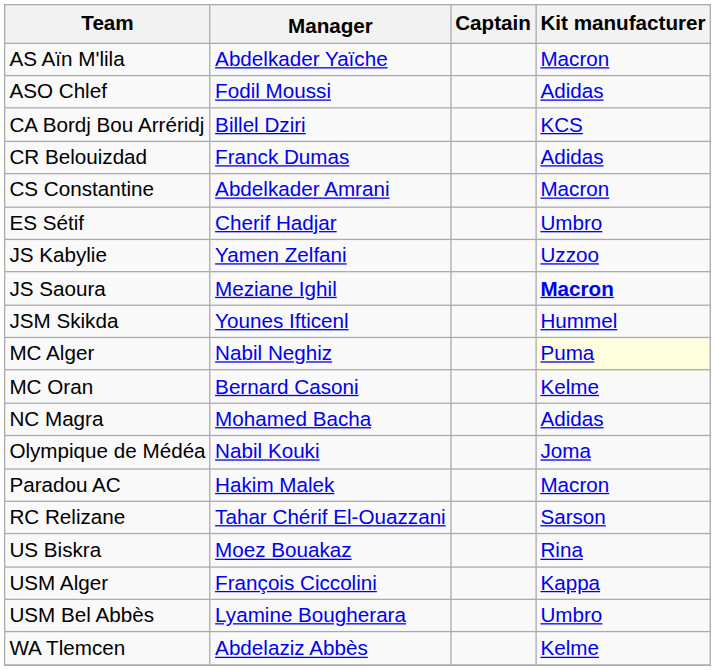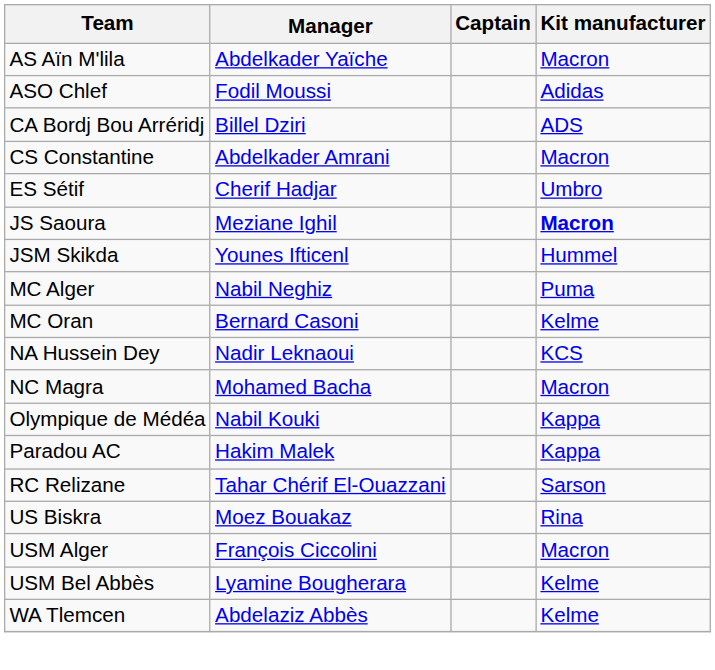 <table class="wikitable sortable" style="text-align:left;">
 <tr>
 <th>Team</th>
 <th>Manager<sup></sup></th>
 <th>Captain</th>
 <th>Kit manufacturer</th>
 </tr>
 <tr>
 <td>AS Aïn M'lila</td>
 <td> <a href='#'>Abdelkader Yaïche</a></td>
 <td> </td>
 <td><a href='#'>Macron</a></td>
 </tr>
 <tr>
 <td>ASO Chlef</td>
 <td> <a href='#'>Fodil Moussi</a></td>
 <td> </td>
 <td><a href='#'>Adidas</a></td>
 </tr>
 <tr>
 <td>CA Bordj Bou Arréridj</td>
 <td> <a href='#'>Billel Dziri</a></td>
 <td> </td>
-<td><a href='#'>KCS</a></td>
-</tr>
-<tr>
-<td>CR Belouizdad</td>
-<td> <a href='#'>Franck Dumas</a></td>
-<td> </td>
-<td><a href='#'>Adidas</a></td>
+<td><a href='#'>ADS</a></td>
 </tr>
 <tr>
 <td>CS Constantine</td>
 <td> <a href='#'>Abdelkader Amrani</a></td>
 <td> </td>
 <td><a href='#'>Macron</a></td>
 </tr>
 <tr>
 <td>ES Sétif</td>
 <td> <a href='#'>Cherif Hadjar</a></td>
 <td> </td>
 <td><a href='#'>Umbro</a></td>
-</tr>
-<tr>
-<td>JS Kabylie</td>
-<td> <a href='#'>Yamen Zelfani</a></td>
-<td> </td>
-<td><a href='#'>Uzzoo</a></td>
 </tr>
 <tr>
 <td>JS Saoura</td>
 <td> <a href='#'>Meziane Ighil</a></td>
 <td> </td>
 <td><strong><a href='#'>Macron</a></strong></td>
 </tr>
 <tr>
 <td>JSM Skikda</td>
 <td> <a href='#'>Younes Ifticenl</a></td>
 <td> </td>
 <td><a href='#'>Hummel</a></td>
 </tr>
 <tr>
 <td>MC Alger</td>
 <td> <a href='#'>Nabil Neghiz</a></td>
 <td> </td>
-<td style="background: lightyellow;"><a href='#'>Puma</a></td>
+<td><a href='#'>Puma</a></td>
 </tr>
 <tr>
 <td>MC Oran</td>
 <td> <a href='#'>Bernard Casoni</a></td>
 <td> </td>
 <td><a href='#'>Kelme</a></td>
 </tr>
 <tr>
+<td>NA Hussein Dey</td>
+<td> <a href='#'>Nadir Leknaoui</a></td>
+<td> </td>
+<td><a href='#'>KCS</a></td>
+</tr>
+<tr>
 <td>NC Magra</td>
 <td> <a href='#'>Mohamed Bacha</a></td>
 <td> </td>
-<td><a href='#'>Adidas</a></td>
+<td><a href='#'>Macron</a></td>
 </tr>
 <tr>
 <td>Olympique de Médéa</td>
 <td> <a href='#'>Nabil Kouki</a></td>
 <td> </td>
-<td><a href='#'>Joma</a></td>
+<td><a href='#'>Kappa</a></td>
 </tr>
 <tr>
 <td>Paradou AC</td>
 <td> <a href='#'>Hakim Malek</a></td>
 <td> </td>
-<td><a href='#'>Macron</a></td>
+<td><a href='#'>Kappa</a></td>
 </tr>
 <tr>
 <td>RC Relizane</td>
 <td> <a href='#'>Tahar Chérif El-Ouazzani</a></td>
 <td> </td>
 <td><a href='#'>Sarson</a></td>
 </tr>
 <tr>
 <td>US Biskra</td>
 <td> <a href='#'>Moez Bouakaz</a></td>
 <td> </td>
 <td><a href='#'>Rina</a></td>
 </tr>
 <tr>
 <td>USM Alger</td>
 <td> <a href='#'>François Ciccolini</a></td>
 <td> </td>
-<td><a href='#'>Kappa</a></td>
+<td><a href='#'>Macron</a></td>
 </tr>
 <tr>
 <td>USM Bel Abbès</td>
 <td> <a href='#'>Lyamine Bougherara</a></td>
 <td> </td>
-<td><a href='#'>Umbro</a></td>
+<td><a href='#'>Kelme</a></td>
 </tr>
 <tr>
 <td>WA Tlemcen</td>
 <td> <a href='#'>Abdelaziz Abbès</a></td>
 <td> </td>
 <td><a href='#'>Kelme</a></td>
 </tr>
 <tr>
 </tr>
 </table>
